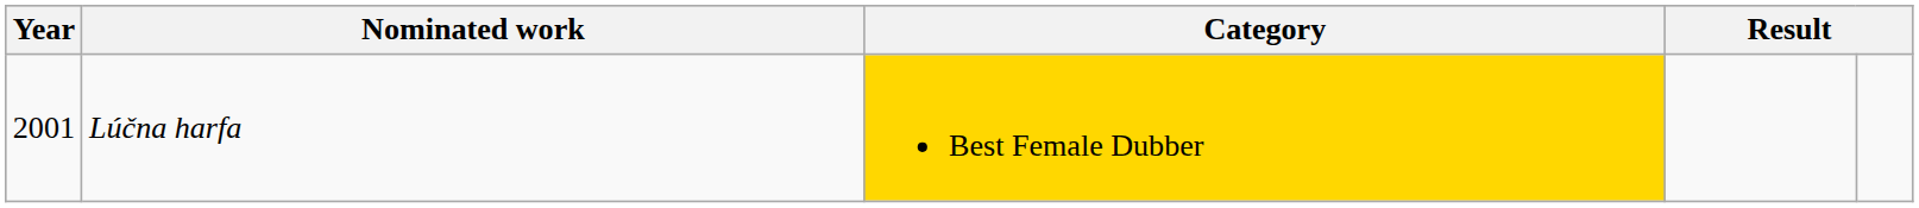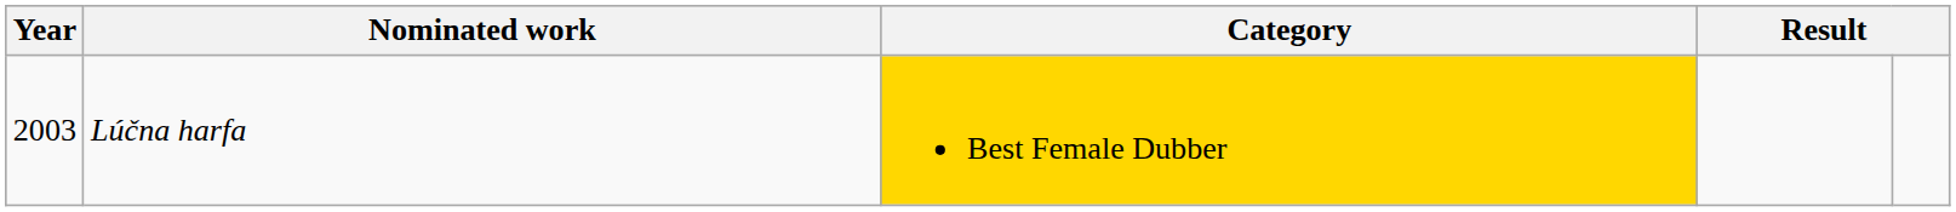 <table class=wikitable>
 <tr>
 <th width=4%>Year</th>
 <th width=41%>Nominated work</th>
 <th width=42%>Category</th>
 <th width=13% colspan=2>Result</th>
 </tr>
 <tr>
-<td>2001</td>
+<td>2003</td>
 <td><em>Lúčna harfa</em></td>
 <td style="background: gold;"><br><ul><li>Best Female Dubber</li></ul></td>
 <td></td>
 <td width=3% align=center></td>
 </tr>
 </table>
